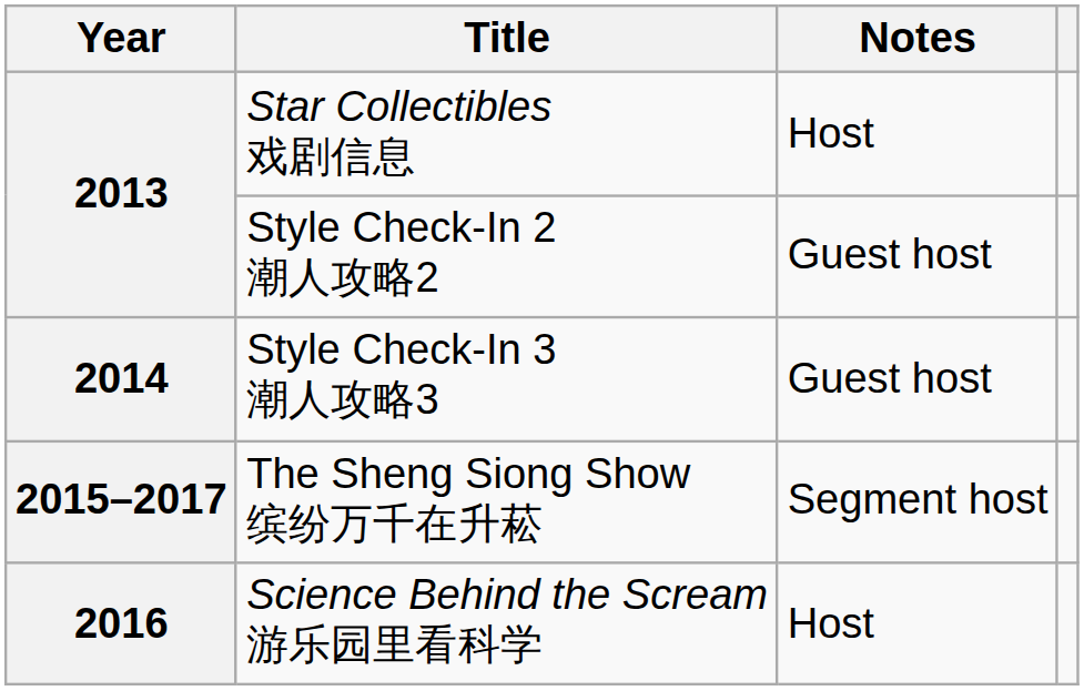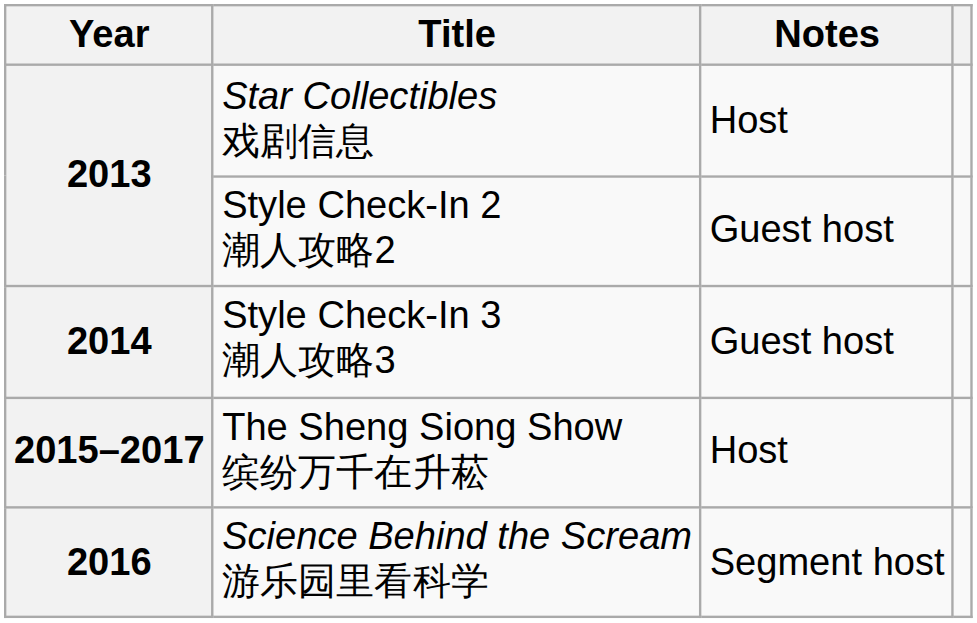 <table class="wikitable sortable plainrowheaders">
 <tr>
 <th scope="col">Year</th>
 <th scope="col">Title</th>
 <th scope="col" class="unsortable">Notes</th>
 <th scope="col" class="unsortable"></th>
 </tr>
 <tr>
 <th scope="row" rowspan="2">2013</th>
 <td><em>Star Collectibles</em> <br> 戏剧信息</td>
 <td>Host</td>
 <td></td>
 </tr>
 <tr>
 <td>Style Check-In 2<br>潮人攻略2</td>
 <td>Guest host</td>
 <td></td>
 </tr>
 <tr>
 <th scope="row">2014</th>
 <td>Style Check-In 3<br>潮人攻略3</td>
 <td>Guest host</td>
 <td></td>
 </tr>
 <tr>
 <th scope="row">2015–2017</th>
 <td>The Sheng Siong Show<br>缤纷万千在升菘</td>
-<td>Segment host</td>
+<td>Host</td>
 <td></td>
 </tr>
 <tr>
 <th scope="row">2016</th>
 <td><em>Science Behind the Scream</em> <br> 游乐园里看科学</td>
-<td>Host</td>
+<td>Segment host</td>
 <td></td>
 </tr>
 </table>
